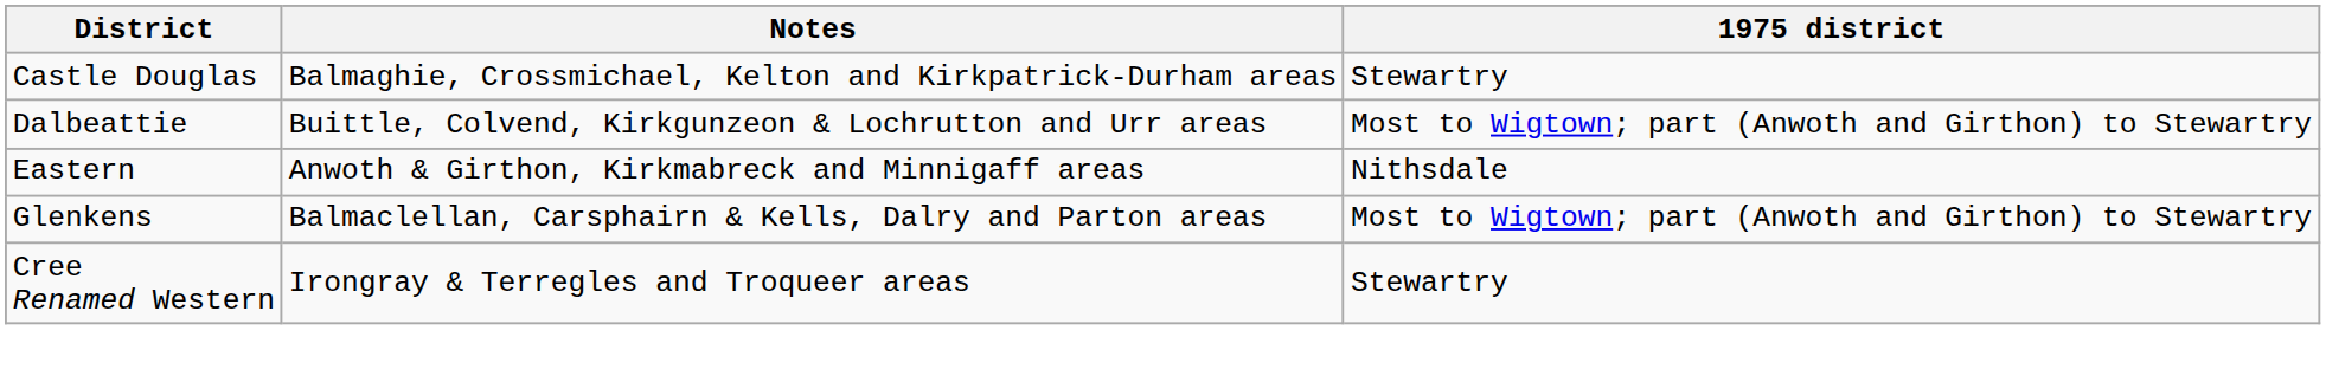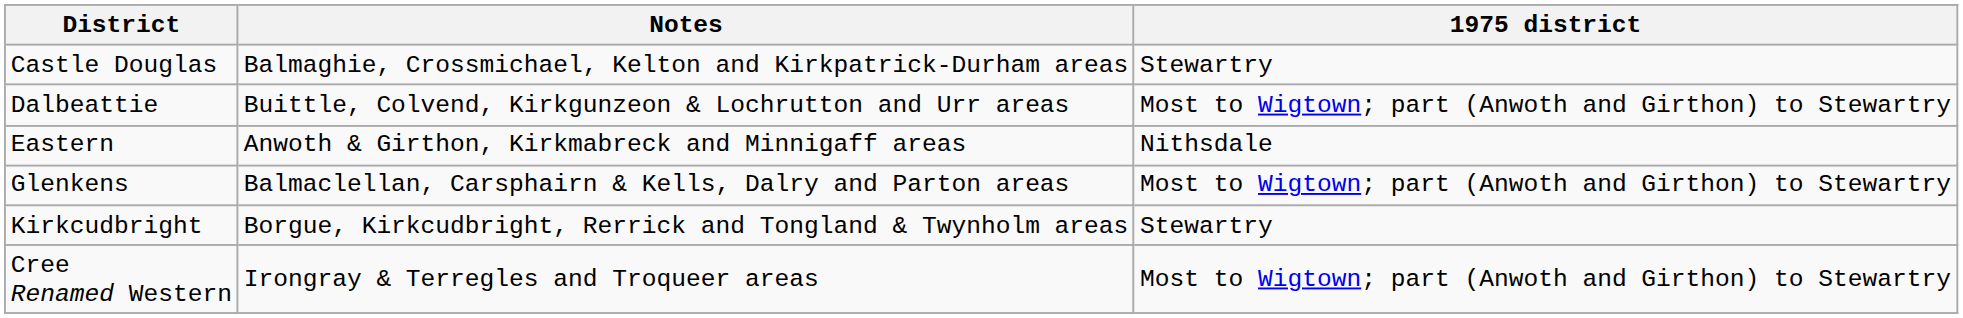 <table class="wikitable">
 <tr>
 <th>District</th>
 <th>Notes</th>
 <th>1975 district</th>
 </tr>
 <tr>
 <td>Castle Douglas</td>
 <td>Balmaghie, Crossmichael, Kelton and Kirkpatrick-Durham areas</td>
 <td>Stewartry</td>
 </tr>
 <tr>
 <td>Dalbeattie</td>
 <td>Buittle, Colvend, Kirkgunzeon & Lochrutton and Urr areas</td>
 <td>Most to <a href='#'>Wigtown</a>; part (Anwoth and Girthon) to Stewartry</td>
 </tr>
 <tr>
 <td>Eastern</td>
 <td>Anwoth & Girthon, Kirkmabreck and Minnigaff areas</td>
 <td>Nithsdale</td>
 </tr>
 <tr>
 <td>Glenkens</td>
 <td>Balmaclellan, Carsphairn & Kells, Dalry and Parton areas</td>
 <td>Most to <a href='#'>Wigtown</a>; part (Anwoth and Girthon) to Stewartry</td>
 </tr>
 <tr>
+<td>Kirkcudbright</td>
+<td>Borgue, Kirkcudbright, Rerrick and Tongland & Twynholm areas</td>
+<td>Stewartry</td>
+</tr>
+<tr>
 <td>Cree <br><em>Renamed</em> Western</td>
 <td>Irongray & Terregles and Troqueer areas</td>
-<td>Stewartry</td>
+<td>Most to <a href='#'>Wigtown</a>; part (Anwoth and Girthon) to Stewartry</td>
 </tr>
 </table>
